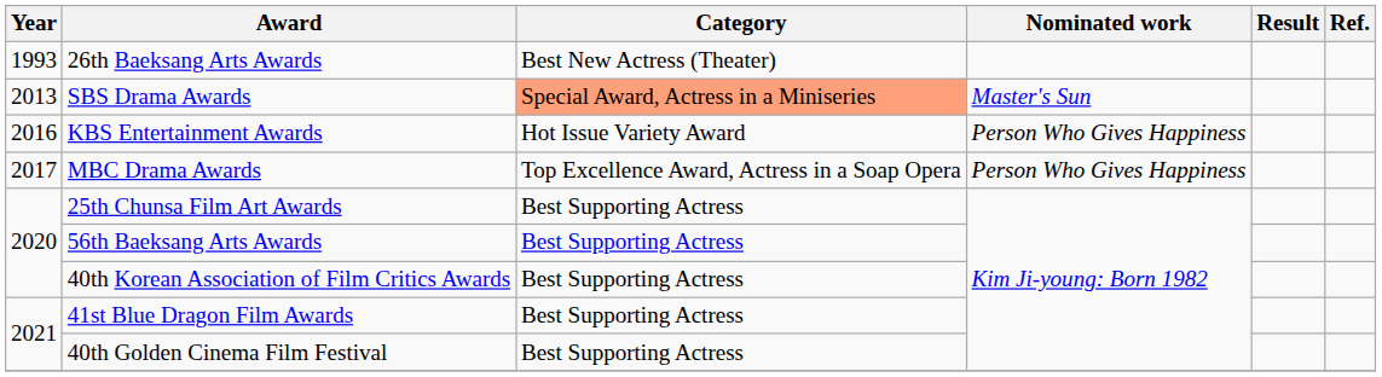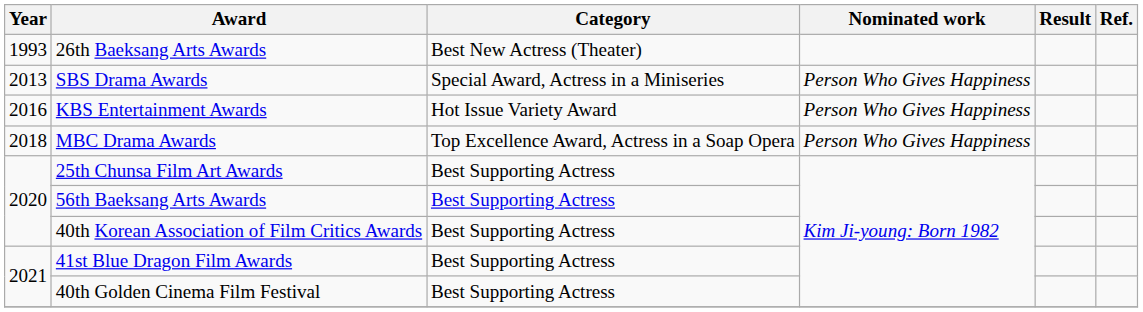 <table class="wikitable">
 <tr>
 <th>Year</th>
 <th>Award</th>
 <th>Category</th>
 <th>Nominated work</th>
 <th>Result</th>
 <th>Ref.</th>
 </tr>
 <tr>
 <td>1993</td>
 <td>26th <a href='#'>Baeksang Arts Awards</a></td>
 <td>Best New Actress (Theater)</td>
 <td></td>
 <td></td>
 <td></td>
 </tr>
 <tr>
 <td>2013</td>
 <td><a href='#'>SBS Drama Awards</a></td>
-<td style="background: lightsalmon;">Special Award, Actress in a Miniseries</td>
-<td><em><a href='#'>Master's Sun</a></em></td>
+<td>Special Award, Actress in a Miniseries</td>
+<td><em>Person Who Gives Happiness</em></td>
 <td></td>
 <td></td>
 </tr>
 <tr>
 <td>2016</td>
 <td><a href='#'>KBS Entertainment Awards</a></td>
 <td>Hot Issue Variety Award</td>
 <td><em>Person Who Gives Happiness</em></td>
 <td></td>
 <td></td>
 </tr>
 <tr>
-<td>2017</td>
+<td>2018</td>
 <td><a href='#'>MBC Drama Awards</a></td>
 <td>Top Excellence Award, Actress in a Soap Opera</td>
 <td><em>Person Who Gives Happiness</em></td>
 <td></td>
 <td></td>
 </tr>
 <tr>
 <td rowspan="3">2020</td>
 <td><a href='#'>25th Chunsa Film Art Awards</a></td>
 <td>Best Supporting Actress</td>
 <td rowspan="5"><em><a href='#'>Kim Ji-young: Born 1982</a></em></td>
 <td></td>
 <td></td>
 </tr>
 <tr>
 <td><a href='#'>56th Baeksang Arts Awards</a></td>
 <td><a href='#'>Best Supporting Actress</a></td>
 <td></td>
 <td></td>
 </tr>
 <tr>
 <td>40th <a href='#'>Korean Association of Film Critics Awards</a></td>
 <td>Best Supporting Actress</td>
 <td></td>
 <td></td>
 </tr>
 <tr>
 <td rowspan="2">2021</td>
 <td><a href='#'>41st Blue Dragon Film Awards</a></td>
 <td>Best Supporting Actress</td>
 <td></td>
 <td></td>
 </tr>
 <tr>
 <td>40th Golden Cinema Film Festival</td>
 <td>Best Supporting Actress</td>
 <td></td>
 <td></td>
 </tr>
 <tr>
 </tr>
 </table>
